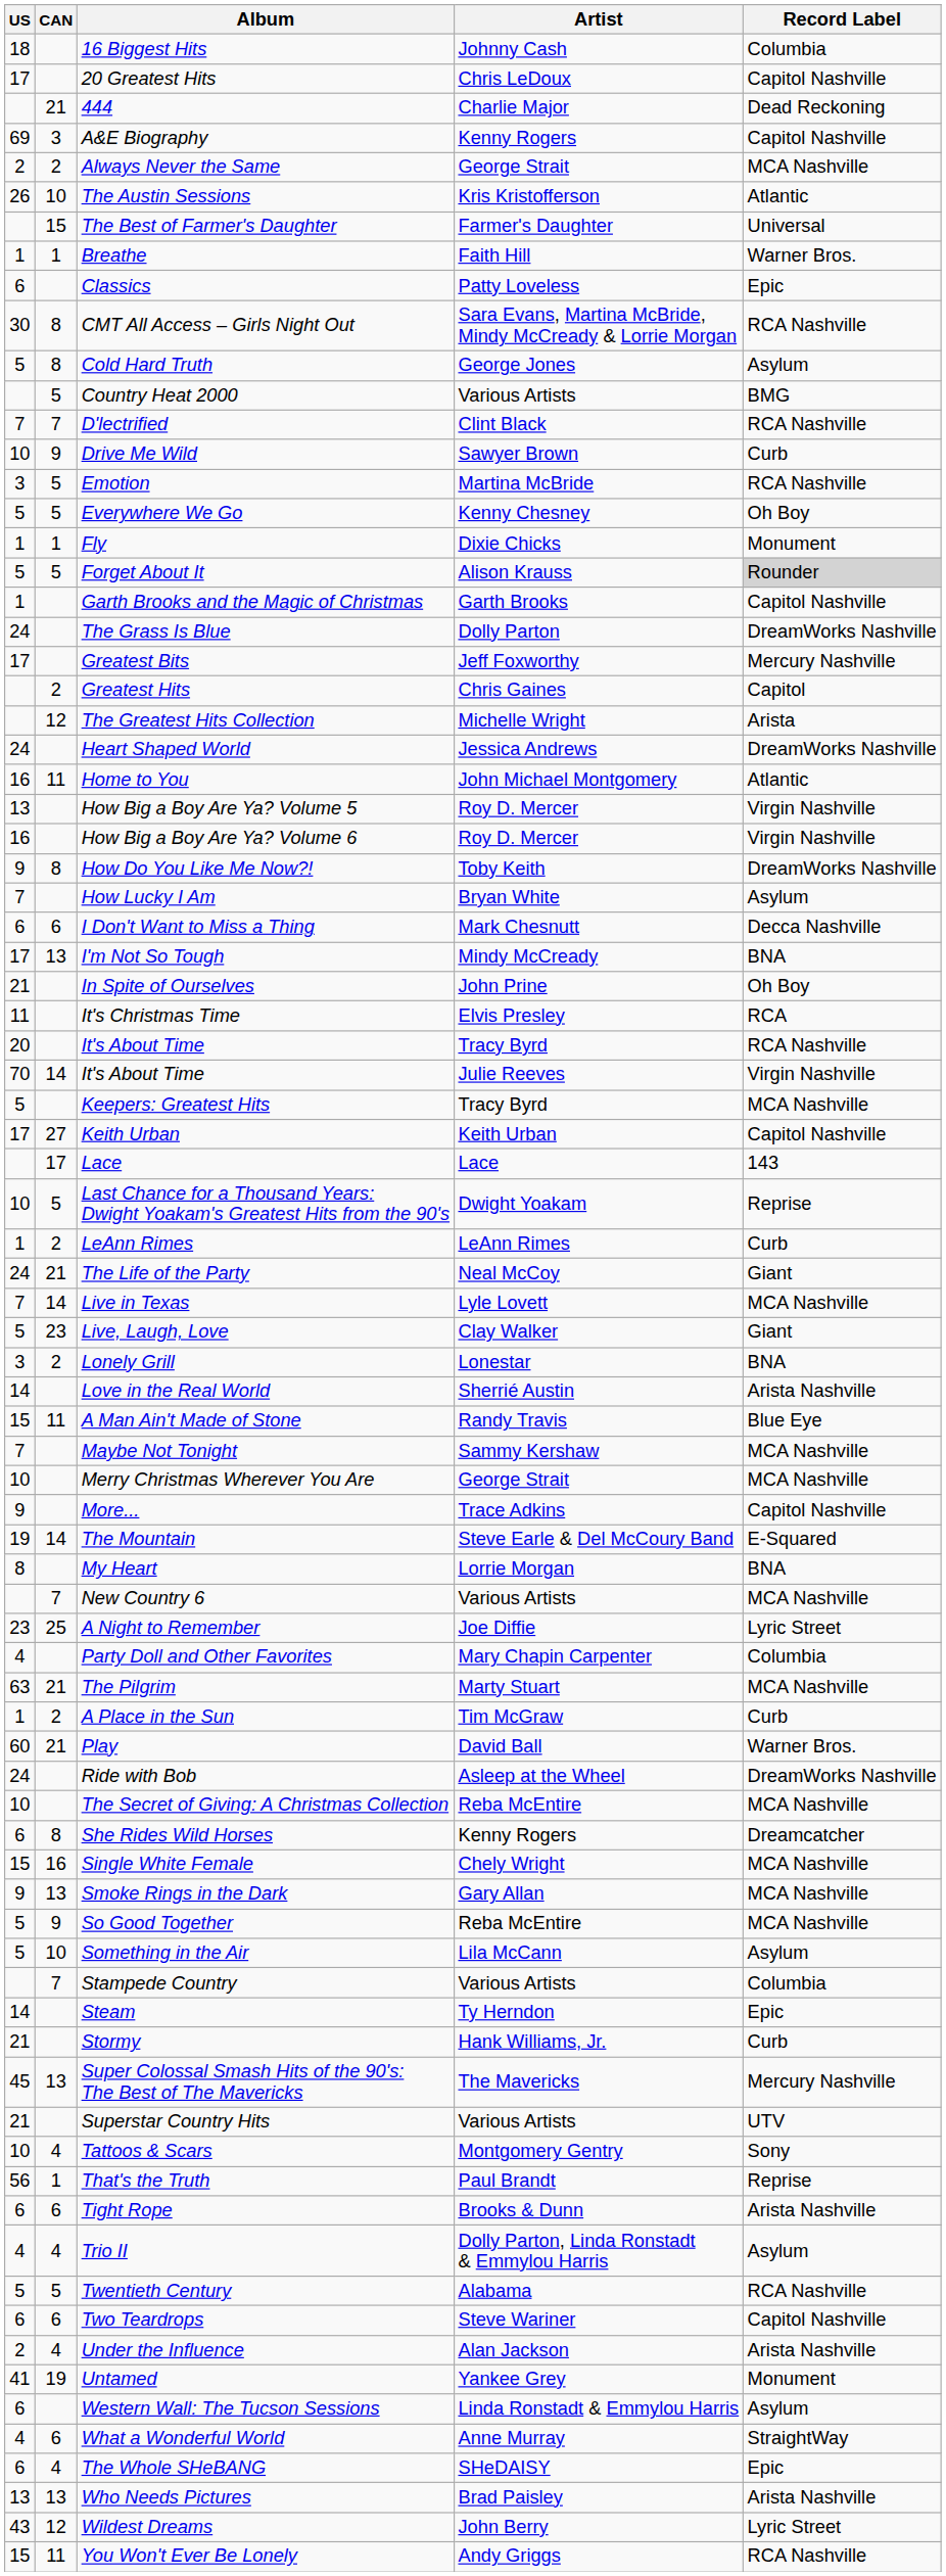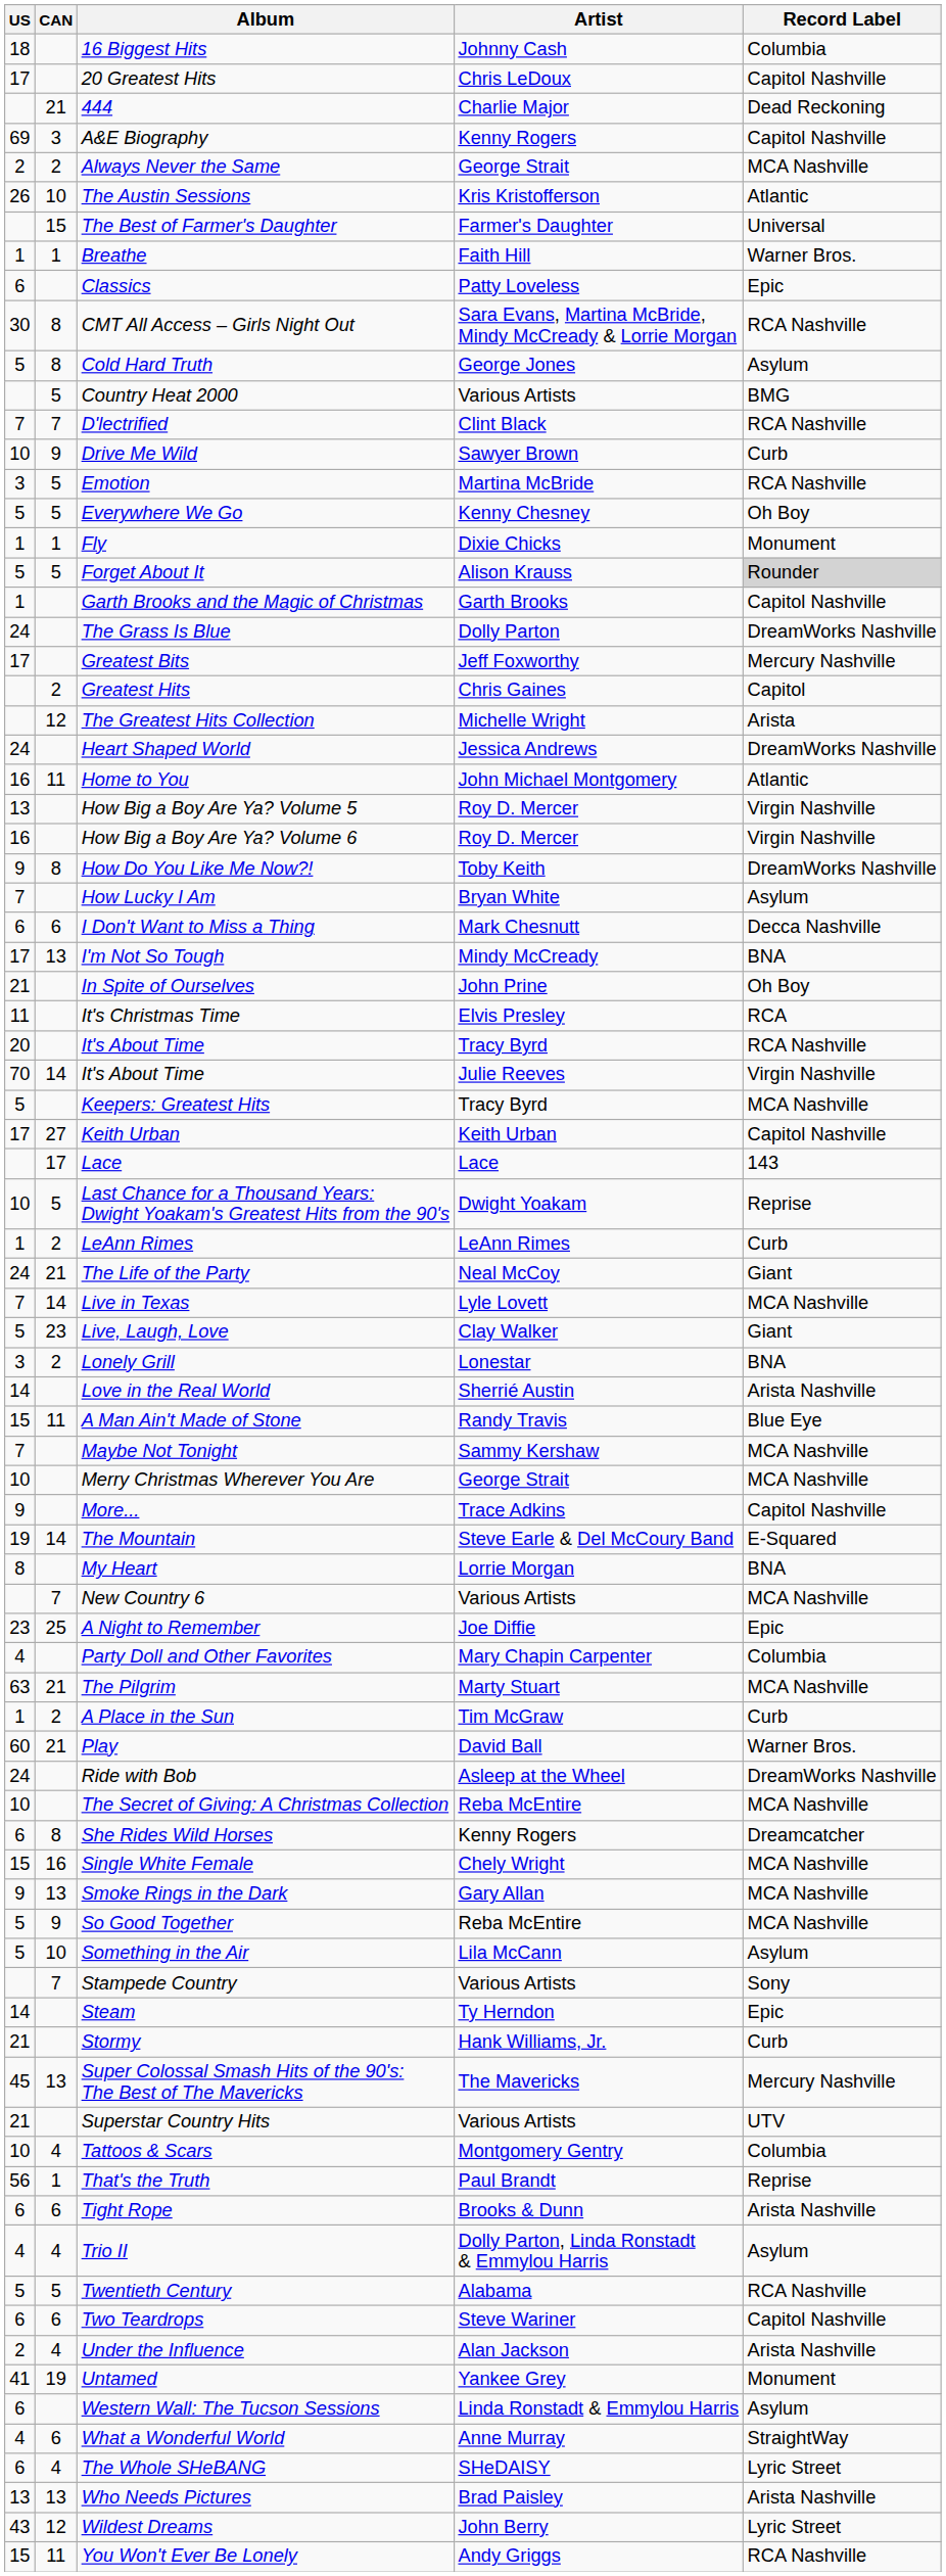 <table class="wikitable sortable">
 <tr>
 <th><small>US</small></th>
 <th><small>CAN</small></th>
 <th>Album</th>
 <th>Artist</th>
 <th>Record Label</th>
 </tr>
 <tr>
 <td align="center">18</td>
 <td align="center"></td>
 <td><em><a href='#'>16 Biggest Hits</a></em></td>
 <td><a href='#'>Johnny Cash</a></td>
 <td>Columbia</td>
 </tr>
 <tr>
 <td align="center">17</td>
 <td align="center"></td>
 <td><em>20 Greatest Hits</em></td>
 <td><a href='#'>Chris LeDoux</a></td>
 <td>Capitol Nashville</td>
 </tr>
 <tr>
 <td align="center"></td>
 <td align="center">21</td>
 <td><em><a href='#'>444</a></em></td>
 <td><a href='#'>Charlie Major</a></td>
 <td>Dead Reckoning</td>
 </tr>
 <tr>
 <td align="center">69</td>
 <td align="center">3</td>
 <td><em>A&E Biography</em></td>
 <td><a href='#'>Kenny Rogers</a></td>
 <td>Capitol Nashville</td>
 </tr>
 <tr>
 <td align="center">2</td>
 <td align="center">2</td>
 <td><em><a href='#'>Always Never the Same</a></em></td>
 <td><a href='#'>George Strait</a></td>
 <td>MCA Nashville</td>
 </tr>
 <tr>
 <td align="center">26</td>
 <td align="center">10</td>
 <td><em><a href='#'>The Austin Sessions</a></em></td>
 <td><a href='#'>Kris Kristofferson</a></td>
 <td>Atlantic</td>
 </tr>
 <tr>
 <td align="center"></td>
 <td align="center">15</td>
 <td><em><a href='#'>The Best of Farmer's Daughter</a></em></td>
 <td><a href='#'>Farmer's Daughter</a></td>
 <td>Universal</td>
 </tr>
 <tr>
 <td align="center">1</td>
 <td align="center">1</td>
 <td><em><a href='#'>Breathe</a></em></td>
 <td><a href='#'>Faith Hill</a></td>
 <td>Warner Bros.</td>
 </tr>
 <tr>
 <td align="center">6</td>
 <td align="center"></td>
 <td><em><a href='#'>Classics</a></em></td>
 <td><a href='#'>Patty Loveless</a></td>
 <td>Epic</td>
 </tr>
 <tr>
 <td align="center">30</td>
 <td align="center">8</td>
 <td><em>CMT All Access – Girls Night Out</em></td>
 <td><a href='#'>Sara Evans</a>, <a href='#'>Martina McBride</a>,<br><a href='#'>Mindy McCready</a> & <a href='#'>Lorrie Morgan</a></td>
 <td>RCA Nashville</td>
 </tr>
 <tr>
 <td align="center">5</td>
 <td align="center">8</td>
 <td><em><a href='#'>Cold Hard Truth</a></em></td>
 <td><a href='#'>George Jones</a></td>
 <td>Asylum</td>
 </tr>
 <tr>
 <td align="center"></td>
 <td align="center">5</td>
 <td><em>Country Heat 2000</em></td>
 <td>Various Artists</td>
 <td>BMG</td>
 </tr>
 <tr>
 <td align="center">7</td>
 <td align="center">7</td>
 <td><em><a href='#'>D'lectrified</a></em></td>
 <td><a href='#'>Clint Black</a></td>
 <td>RCA Nashville</td>
 </tr>
 <tr>
 <td align="center">10</td>
 <td align="center">9</td>
 <td><em><a href='#'>Drive Me Wild</a></em></td>
 <td><a href='#'>Sawyer Brown</a></td>
 <td>Curb</td>
 </tr>
 <tr>
 <td align="center">3</td>
 <td align="center">5</td>
 <td><em><a href='#'>Emotion</a></em></td>
 <td><a href='#'>Martina McBride</a></td>
 <td>RCA Nashville</td>
 </tr>
 <tr>
 <td align="center">5</td>
 <td align="center">5</td>
 <td><em><a href='#'>Everywhere We Go</a></em></td>
 <td><a href='#'>Kenny Chesney</a></td>
 <td>Oh Boy</td>
 </tr>
 <tr>
 <td align="center">1</td>
 <td align="center">1</td>
 <td><em><a href='#'>Fly</a></em></td>
 <td><a href='#'>Dixie Chicks</a></td>
 <td>Monument</td>
 </tr>
 <tr>
 <td align="center">5</td>
 <td align="center">5</td>
 <td><em><a href='#'>Forget About It</a></em></td>
 <td><a href='#'>Alison Krauss</a></td>
 <td style="background: lightgrey;">Rounder</td>
 </tr>
 <tr>
 <td align="center">1</td>
 <td align="center"></td>
 <td><em><a href='#'>Garth Brooks and the Magic of Christmas</a></em></td>
 <td><a href='#'>Garth Brooks</a></td>
 <td>Capitol Nashville</td>
 </tr>
 <tr>
 <td align="center">24</td>
 <td align="center"></td>
 <td><em><a href='#'>The Grass Is Blue</a></em></td>
 <td><a href='#'>Dolly Parton</a></td>
 <td>DreamWorks Nashville</td>
 </tr>
 <tr>
 <td align="center">17</td>
 <td align="center"></td>
 <td><em><a href='#'>Greatest Bits</a></em></td>
 <td><a href='#'>Jeff Foxworthy</a></td>
 <td>Mercury Nashville</td>
 </tr>
 <tr>
 <td align="center"></td>
 <td align="center">2</td>
 <td><em><a href='#'>Greatest Hits</a></em></td>
 <td><a href='#'>Chris Gaines</a></td>
 <td>Capitol</td>
 </tr>
 <tr>
 <td align="center"></td>
 <td align="center">12</td>
 <td><em><a href='#'>The Greatest Hits Collection</a></em></td>
 <td><a href='#'>Michelle Wright</a></td>
 <td>Arista</td>
 </tr>
 <tr>
 <td align="center">24</td>
 <td align="center"></td>
 <td><em><a href='#'>Heart Shaped World</a></em></td>
 <td><a href='#'>Jessica Andrews</a></td>
 <td>DreamWorks Nashville</td>
 </tr>
 <tr>
 <td align="center">16</td>
 <td align="center">11</td>
 <td><em><a href='#'>Home to You</a></em></td>
 <td><a href='#'>John Michael Montgomery</a></td>
 <td>Atlantic</td>
 </tr>
 <tr>
 <td align="center">13</td>
 <td align="center"></td>
 <td><em>How Big a Boy Are Ya? Volume 5</em></td>
 <td><a href='#'>Roy D. Mercer</a></td>
 <td>Virgin Nashville</td>
 </tr>
 <tr>
 <td align="center">16</td>
 <td align="center"></td>
 <td><em>How Big a Boy Are Ya? Volume 6</em></td>
 <td><a href='#'>Roy D. Mercer</a></td>
 <td>Virgin Nashville</td>
 </tr>
 <tr>
 <td align="center">9</td>
 <td align="center">8</td>
 <td><em><a href='#'>How Do You Like Me Now?!</a></em></td>
 <td><a href='#'>Toby Keith</a></td>
 <td>DreamWorks Nashville</td>
 </tr>
 <tr>
 <td align="center">7</td>
 <td align="center"></td>
 <td><em><a href='#'>How Lucky I Am</a></em></td>
 <td><a href='#'>Bryan White</a></td>
 <td>Asylum</td>
 </tr>
 <tr>
 <td align="center">6</td>
 <td align="center">6</td>
 <td><em><a href='#'>I Don't Want to Miss a Thing</a></em></td>
 <td><a href='#'>Mark Chesnutt</a></td>
 <td>Decca Nashville</td>
 </tr>
 <tr>
 <td align="center">17</td>
 <td align="center">13</td>
 <td><em><a href='#'>I'm Not So Tough</a></em></td>
 <td><a href='#'>Mindy McCready</a></td>
 <td>BNA</td>
 </tr>
 <tr>
 <td align="center">21</td>
 <td align="center"></td>
 <td><em><a href='#'>In Spite of Ourselves</a></em></td>
 <td><a href='#'>John Prine</a></td>
 <td>Oh Boy</td>
 </tr>
 <tr>
 <td align="center">11</td>
 <td align="center"></td>
 <td><em>It's Christmas Time</em></td>
 <td><a href='#'>Elvis Presley</a></td>
 <td>RCA</td>
 </tr>
 <tr>
 <td align="center">20</td>
 <td align="center"></td>
 <td><em><a href='#'>It's About Time</a></em></td>
 <td><a href='#'>Tracy Byrd</a></td>
 <td>RCA Nashville</td>
 </tr>
 <tr>
 <td align="center">70</td>
 <td align="center">14</td>
 <td><em>It's About Time</em></td>
 <td><a href='#'>Julie Reeves</a></td>
 <td>Virgin Nashville</td>
 </tr>
 <tr>
 <td align="center">5</td>
 <td align="center"></td>
 <td><em><a href='#'>Keepers: Greatest Hits</a></em></td>
 <td>Tracy Byrd</td>
 <td>MCA Nashville</td>
 </tr>
 <tr>
 <td align=center>17</td>
 <td align=center>27</td>
 <td><em><a href='#'>Keith Urban</a></em></td>
 <td><a href='#'>Keith Urban</a></td>
 <td>Capitol Nashville</td>
 </tr>
 <tr>
 <td align="center"></td>
 <td align="center">17</td>
 <td><em><a href='#'>Lace</a></em></td>
 <td><a href='#'>Lace</a></td>
 <td>143</td>
 </tr>
 <tr>
 <td align="center">10</td>
 <td align="center">5</td>
 <td><em><a href='#'>Last Chance for a Thousand Years:<br>Dwight Yoakam's Greatest Hits from the 90's</a></em></td>
 <td><a href='#'>Dwight Yoakam</a></td>
 <td>Reprise</td>
 </tr>
 <tr>
 <td align="center">1</td>
 <td align="center">2</td>
 <td><em><a href='#'>LeAnn Rimes</a></em></td>
 <td><a href='#'>LeAnn Rimes</a></td>
 <td>Curb</td>
 </tr>
 <tr>
 <td align="center">24</td>
 <td align="center">21</td>
 <td><em><a href='#'>The Life of the Party</a></em></td>
 <td><a href='#'>Neal McCoy</a></td>
 <td>Giant</td>
 </tr>
 <tr>
 <td align="center">7</td>
 <td align="center">14</td>
 <td><em><a href='#'>Live in Texas</a></em></td>
 <td><a href='#'>Lyle Lovett</a></td>
 <td>MCA Nashville</td>
 </tr>
 <tr>
 <td align="center">5</td>
 <td align="center">23</td>
 <td><em><a href='#'>Live, Laugh, Love</a></em></td>
 <td><a href='#'>Clay Walker</a></td>
 <td>Giant</td>
 </tr>
 <tr>
 <td align="center">3</td>
 <td align="center">2</td>
 <td><em><a href='#'>Lonely Grill</a></em></td>
 <td><a href='#'>Lonestar</a></td>
 <td>BNA</td>
 </tr>
 <tr>
 <td align="center">14</td>
 <td align="center"></td>
 <td><em><a href='#'>Love in the Real World</a></em></td>
 <td><a href='#'>Sherrié Austin</a></td>
 <td>Arista Nashville</td>
 </tr>
 <tr>
 <td align="center">15</td>
 <td align="center">11</td>
 <td><em><a href='#'>A Man Ain't Made of Stone</a></em></td>
 <td><a href='#'>Randy Travis</a></td>
 <td>Blue Eye</td>
 </tr>
 <tr>
 <td align="center">7</td>
 <td align="center"></td>
 <td><em><a href='#'>Maybe Not Tonight</a></em></td>
 <td><a href='#'>Sammy Kershaw</a></td>
 <td>MCA Nashville</td>
 </tr>
 <tr>
 <td align="center">10</td>
 <td align="center"></td>
 <td><em>Merry Christmas Wherever You Are</em></td>
 <td><a href='#'>George Strait</a></td>
 <td>MCA Nashville</td>
 </tr>
 <tr>
 <td align="center">9</td>
 <td align="center"></td>
 <td><em><a href='#'>More...</a></em></td>
 <td><a href='#'>Trace Adkins</a></td>
 <td>Capitol Nashville</td>
 </tr>
 <tr>
 <td align="center">19</td>
 <td align="center">14</td>
 <td><em><a href='#'>The Mountain</a></em></td>
 <td><a href='#'>Steve Earle</a> & <a href='#'>Del McCoury Band</a></td>
 <td>E-Squared</td>
 </tr>
 <tr>
 <td align="center">8</td>
 <td align="center"></td>
 <td><em><a href='#'>My Heart</a></em></td>
 <td><a href='#'>Lorrie Morgan</a></td>
 <td>BNA</td>
 </tr>
 <tr>
 <td align="center"></td>
 <td align="center">7</td>
 <td><em>New Country 6</em></td>
 <td>Various Artists</td>
 <td>MCA Nashville</td>
 </tr>
 <tr>
 <td align="center">23</td>
 <td align="center">25</td>
 <td><em><a href='#'>A Night to Remember</a></em></td>
 <td><a href='#'>Joe Diffie</a></td>
-<td>Lyric Street</td>
+<td>Epic</td>
 </tr>
 <tr>
 <td align="center">4</td>
 <td align="center"></td>
 <td><em><a href='#'>Party Doll and Other Favorites</a></em></td>
 <td><a href='#'>Mary Chapin Carpenter</a></td>
 <td>Columbia</td>
 </tr>
 <tr>
 <td align="center">63</td>
 <td align="center">21</td>
 <td><em><a href='#'>The Pilgrim</a></em></td>
 <td><a href='#'>Marty Stuart</a></td>
 <td>MCA Nashville</td>
 </tr>
 <tr>
 <td align="center">1</td>
 <td align="center">2</td>
 <td><em><a href='#'>A Place in the Sun</a></em></td>
 <td><a href='#'>Tim McGraw</a></td>
 <td>Curb</td>
 </tr>
 <tr>
 <td align="center">60</td>
 <td align="center">21</td>
 <td><em><a href='#'>Play</a></em></td>
 <td><a href='#'>David Ball</a></td>
 <td>Warner Bros.</td>
 </tr>
 <tr>
 <td align="center">24</td>
 <td align="center"></td>
 <td><em>Ride with Bob</em></td>
 <td><a href='#'>Asleep at the Wheel</a></td>
 <td>DreamWorks Nashville</td>
 </tr>
 <tr>
 <td align="center">10</td>
 <td align="center"></td>
 <td><em><a href='#'>The Secret of Giving: A Christmas Collection</a></em></td>
 <td><a href='#'>Reba McEntire</a></td>
 <td>MCA Nashville</td>
 </tr>
 <tr>
 <td align="center">6</td>
 <td align="center">8</td>
 <td><em><a href='#'>She Rides Wild Horses</a></em></td>
 <td>Kenny Rogers</td>
 <td>Dreamcatcher</td>
 </tr>
 <tr>
 <td align="center">15</td>
 <td align="center">16</td>
 <td><em><a href='#'>Single White Female</a></em></td>
 <td><a href='#'>Chely Wright</a></td>
 <td>MCA Nashville</td>
 </tr>
 <tr>
 <td align="center">9</td>
 <td align="center">13</td>
 <td><em><a href='#'>Smoke Rings in the Dark</a></em></td>
 <td><a href='#'>Gary Allan</a></td>
 <td>MCA Nashville</td>
 </tr>
 <tr>
 <td align="center">5</td>
 <td align="center">9</td>
 <td><em><a href='#'>So Good Together</a></em></td>
 <td>Reba McEntire</td>
 <td>MCA Nashville</td>
 </tr>
 <tr>
 <td align="center">5</td>
 <td align="center">10</td>
 <td><em><a href='#'>Something in the Air</a></em></td>
 <td><a href='#'>Lila McCann</a></td>
 <td>Asylum</td>
 </tr>
 <tr>
 <td align="center"></td>
 <td align="center">7</td>
 <td><em>Stampede Country</em></td>
 <td>Various Artists</td>
-<td>Columbia</td>
+<td>Sony</td>
 </tr>
 <tr>
 <td align="center">14</td>
 <td align="center"></td>
 <td><em><a href='#'>Steam</a></em></td>
 <td><a href='#'>Ty Herndon</a></td>
 <td>Epic</td>
 </tr>
 <tr>
 <td align="center">21</td>
 <td align="center"></td>
 <td><em><a href='#'>Stormy</a></em></td>
 <td><a href='#'>Hank Williams, Jr.</a></td>
 <td>Curb</td>
 </tr>
 <tr>
 <td align="center">45</td>
 <td align="center">13</td>
 <td><em><a href='#'>Super Colossal Smash Hits of the 90's:<br>The Best of The Mavericks</a></em></td>
 <td><a href='#'>The Mavericks</a></td>
 <td>Mercury Nashville</td>
 </tr>
 <tr>
 <td align="center">21</td>
 <td align="center"></td>
 <td><em>Superstar Country Hits</em></td>
 <td>Various Artists</td>
 <td>UTV</td>
 </tr>
 <tr>
 <td align="center">10</td>
 <td align="center">4</td>
 <td><em><a href='#'>Tattoos & Scars</a></em></td>
 <td><a href='#'>Montgomery Gentry</a></td>
-<td>Sony</td>
+<td>Columbia</td>
 </tr>
 <tr>
 <td align="center">56</td>
 <td align="center">1</td>
 <td><em><a href='#'>That's the Truth</a></em></td>
 <td><a href='#'>Paul Brandt</a></td>
 <td>Reprise</td>
 </tr>
 <tr>
 <td align="center">6</td>
 <td align="center">6</td>
 <td><em><a href='#'>Tight Rope</a></em></td>
 <td><a href='#'>Brooks & Dunn</a></td>
 <td>Arista Nashville</td>
 </tr>
 <tr>
 <td align="center">4</td>
 <td align="center">4</td>
 <td><em><a href='#'>Trio II</a></em></td>
 <td><a href='#'>Dolly Parton</a>, <a href='#'>Linda Ronstadt</a><br>& <a href='#'>Emmylou Harris</a></td>
 <td>Asylum</td>
 </tr>
 <tr>
 <td align="center">5</td>
 <td align="center">5</td>
 <td><em><a href='#'>Twentieth Century</a></em></td>
 <td><a href='#'>Alabama</a></td>
 <td>RCA Nashville</td>
 </tr>
 <tr>
 <td align="center">6</td>
 <td align="center">6</td>
 <td><em><a href='#'>Two Teardrops</a></em></td>
 <td><a href='#'>Steve Wariner</a></td>
 <td>Capitol Nashville</td>
 </tr>
 <tr>
 <td align="center">2</td>
 <td align="center">4</td>
 <td><em><a href='#'>Under the Influence</a></em></td>
 <td><a href='#'>Alan Jackson</a></td>
 <td>Arista Nashville</td>
 </tr>
 <tr>
 <td align="center">41</td>
 <td align="center">19</td>
 <td><em><a href='#'>Untamed</a></em></td>
 <td><a href='#'>Yankee Grey</a></td>
 <td>Monument</td>
 </tr>
 <tr>
 <td align="center">6</td>
 <td align="center"></td>
 <td><em><a href='#'>Western Wall: The Tucson Sessions</a></em></td>
 <td><a href='#'>Linda Ronstadt</a> & <a href='#'>Emmylou Harris</a></td>
 <td>Asylum</td>
 </tr>
 <tr>
 <td align="center">4</td>
 <td align="center">6</td>
 <td><em><a href='#'>What a Wonderful World</a></em></td>
 <td><a href='#'>Anne Murray</a></td>
 <td>StraightWay</td>
 </tr>
 <tr>
 <td align="center">6</td>
 <td align="center">4</td>
 <td><em><a href='#'>The Whole SHeBANG</a></em></td>
 <td><a href='#'>SHeDAISY</a></td>
-<td>Epic</td>
+<td>Lyric Street</td>
 </tr>
 <tr>
 <td align="center">13</td>
 <td align="center">13</td>
 <td><em><a href='#'>Who Needs Pictures</a></em></td>
 <td><a href='#'>Brad Paisley</a></td>
 <td>Arista Nashville</td>
 </tr>
 <tr>
 <td align="center">43</td>
 <td align="center">12</td>
 <td><em><a href='#'>Wildest Dreams</a></em></td>
 <td><a href='#'>John Berry</a></td>
 <td>Lyric Street</td>
 </tr>
 <tr>
 <td align="center">15</td>
 <td align="center">11</td>
 <td><em><a href='#'>You Won't Ever Be Lonely</a></em></td>
 <td><a href='#'>Andy Griggs</a></td>
 <td>RCA Nashville</td>
 </tr>
 </table>
